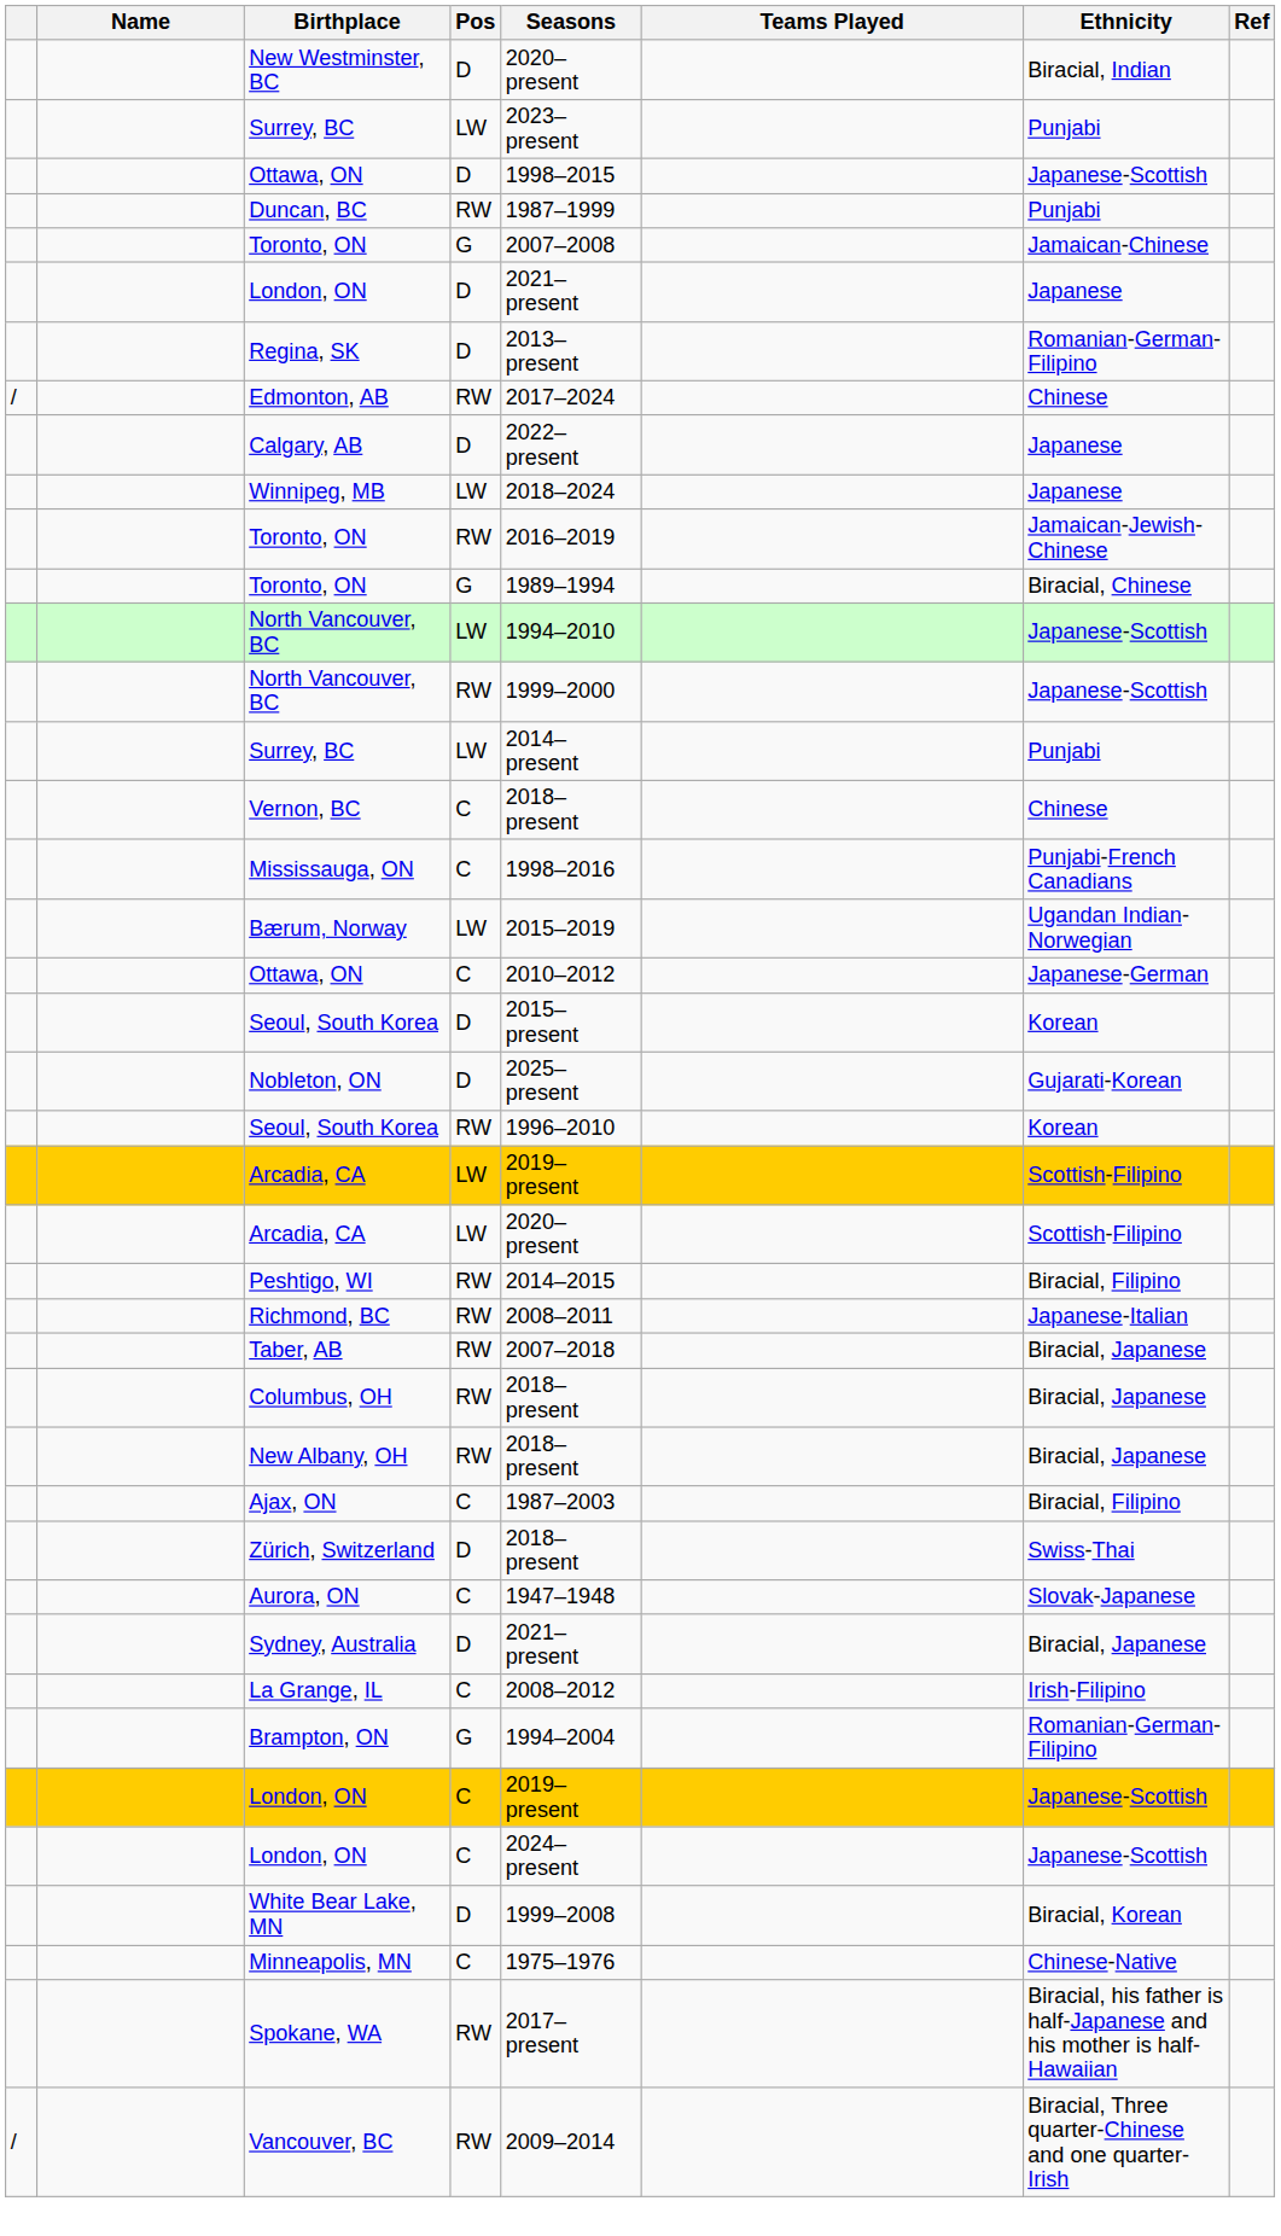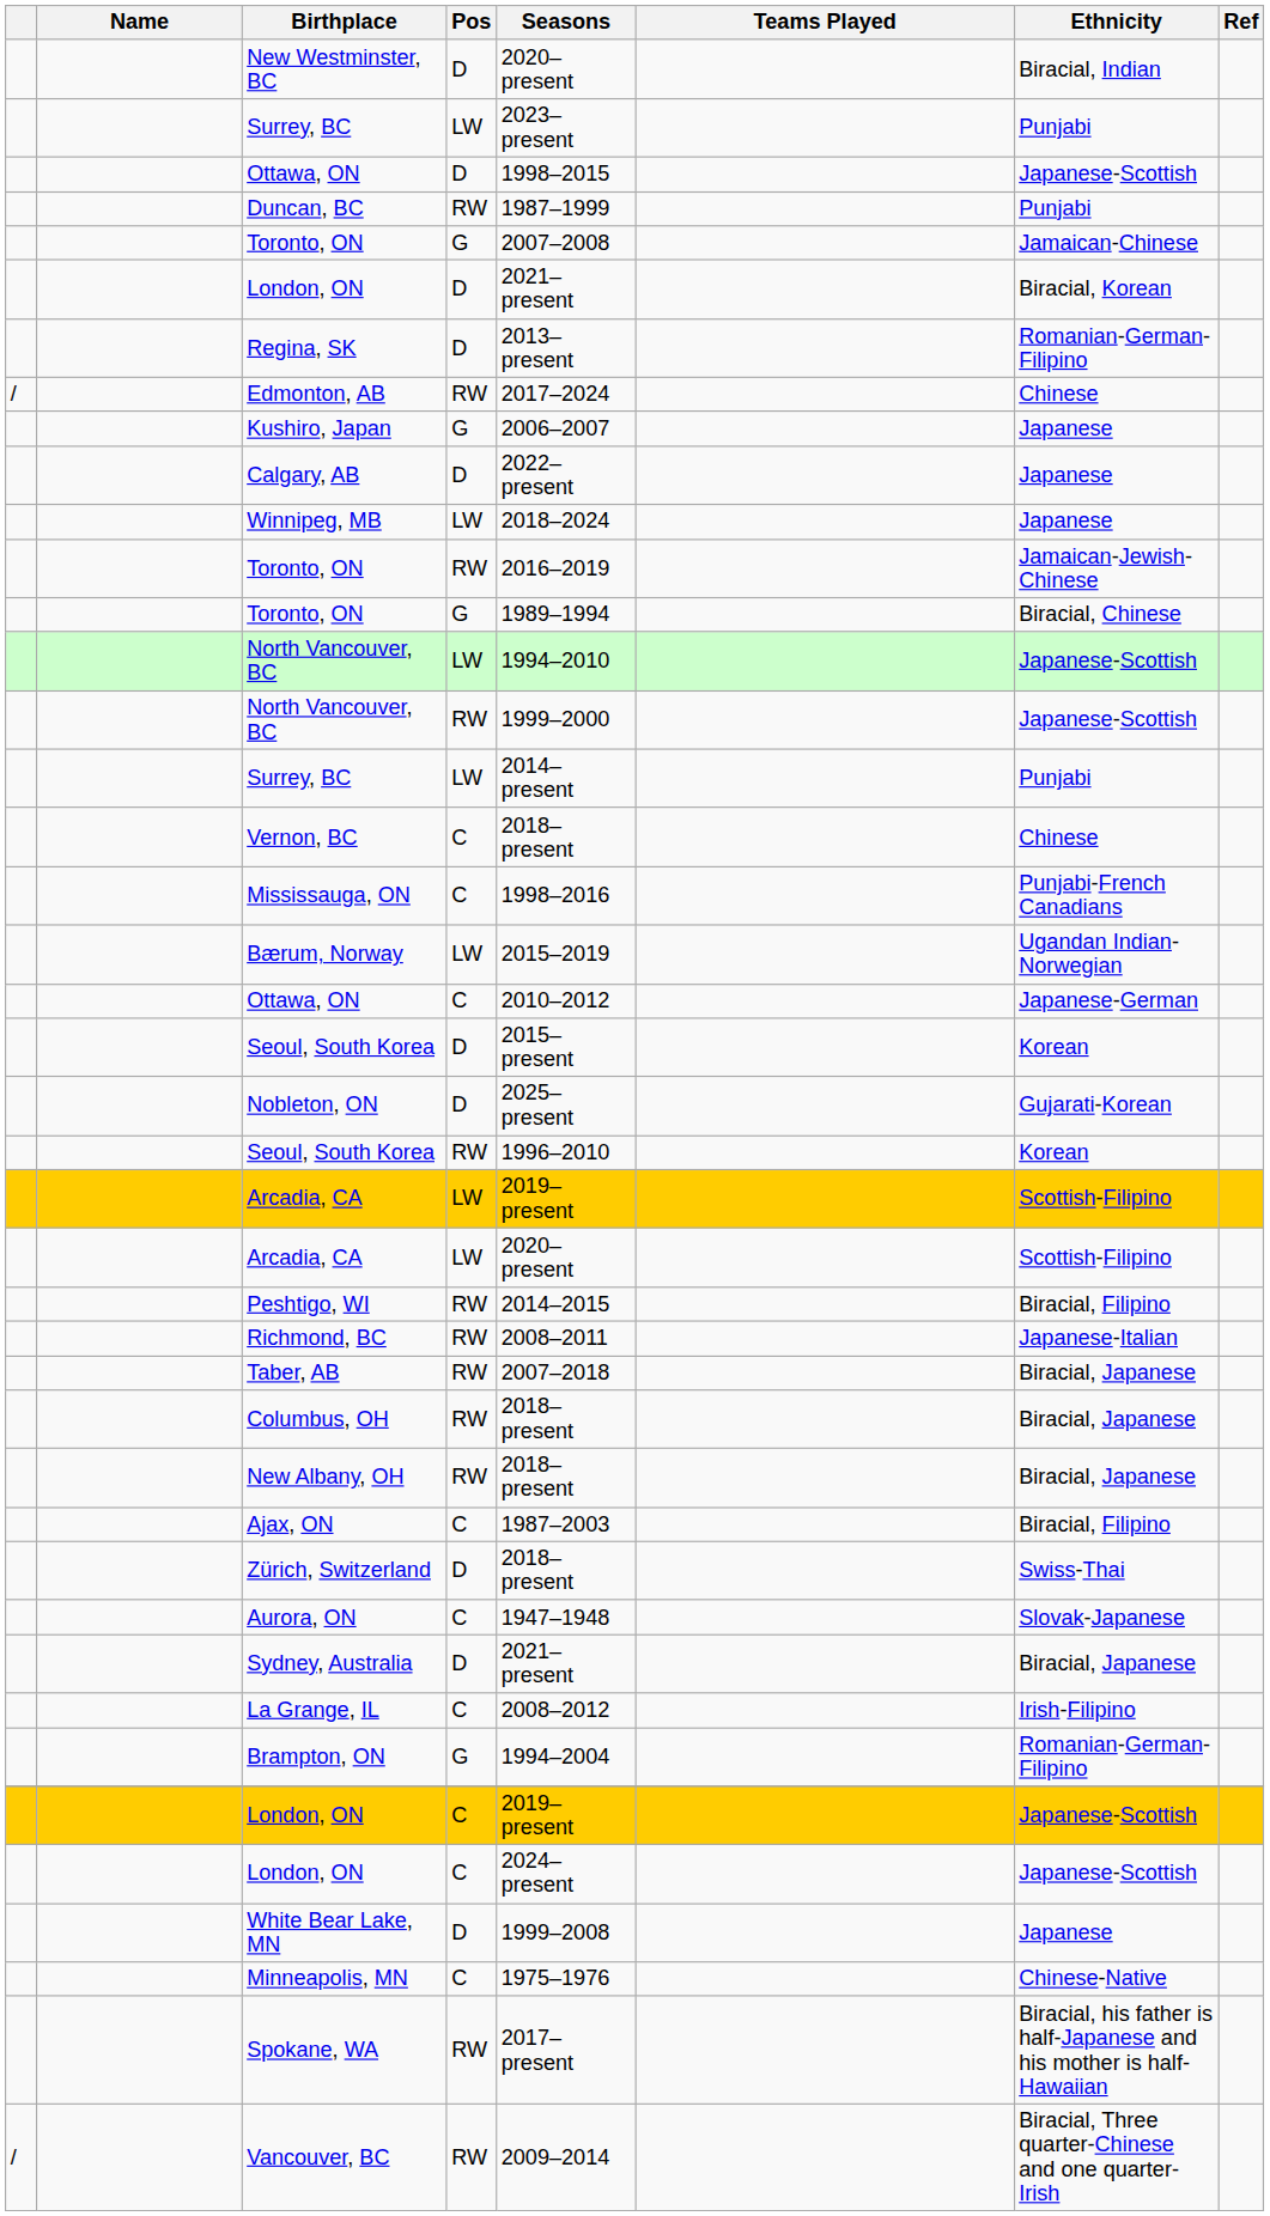 <table class="wikitable sortable">
 <tr>
 <th scope="col" style="width:1em;"></th>
 <th scope="col" style="width:9em;">Name</th>
 <th scope="col" style="width:9em;">Birthplace</th>
 <th scope="col" style="width:1em;">Pos</th>
 <th scope="col" style="width:6em;">Seasons</th>
 <th scope="col" style="width:17em;">Teams Played</th>
 <th scope="col" style="width:9em;">Ethnicity</th>
 <th scope="col" style="width:1em;">Ref</th>
 </tr>
 <tr>
 <td></td>
 <td><strong></strong></td>
 <td><a href='#'>New Westminster</a>, <a href='#'>BC</a></td>
 <td>D</td>
 <td>2020–present</td>
 <td></td>
 <td>Biracial, <a href='#'>Indian</a></td>
 <td></td>
 </tr>
 <tr>
 <td></td>
 <td><strong></strong></td>
 <td><a href='#'>Surrey</a>, <a href='#'>BC</a></td>
 <td>LW</td>
 <td>2023–present</td>
 <td></td>
 <td><a href='#'>Punjabi</a></td>
 <td></td>
 </tr>
 <tr>
 <td></td>
 <td></td>
 <td><a href='#'>Ottawa</a>, <a href='#'>ON</a></td>
 <td>D</td>
 <td>1998–2015</td>
 <td></td>
 <td><a href='#'>Japanese</a>-<a href='#'>Scottish</a></td>
 <td></td>
 </tr>
 <tr>
 <td></td>
 <td></td>
 <td><a href='#'>Duncan</a>, <a href='#'>BC</a></td>
 <td>RW</td>
 <td>1987–1999</td>
 <td></td>
 <td><a href='#'>Punjabi</a></td>
 <td></td>
 </tr>
 <tr>
 <td></td>
 <td></td>
 <td><a href='#'>Toronto</a>, <a href='#'>ON</a></td>
 <td>G</td>
 <td>2007–2008</td>
 <td></td>
 <td><a href='#'>Jamaican</a>-<a href='#'>Chinese</a></td>
 <td></td>
 </tr>
 <tr>
 <td></td>
 <td><strong></strong></td>
 <td><a href='#'>London</a>, <a href='#'>ON</a></td>
 <td>D</td>
 <td>2021–present</td>
 <td></td>
-<td><a href='#'>Japanese</a></td>
+<td>Biracial, <a href='#'>Korean</a></td>
 <td></td>
 </tr>
 <tr>
 <td></td>
 <td><strong></strong></td>
 <td><a href='#'>Regina</a>, <a href='#'>SK</a></td>
 <td>D</td>
 <td>2013–present</td>
 <td></td>
 <td><a href='#'>Romanian</a>-<a href='#'>German</a>-<a href='#'>Filipino</a></td>
 <td></td>
 </tr>
 <tr>
 <td>/</td>
 <td></td>
 <td><a href='#'>Edmonton</a>, <a href='#'>AB</a></td>
 <td>RW</td>
 <td>2017–2024</td>
 <td></td>
 <td><a href='#'>Chinese</a></td>
+<td></td>
+</tr>
+<tr>
+<td></td>
+<td></td>
+<td><a href='#'>Kushiro</a>, <a href='#'>Japan</a></td>
+<td>G</td>
+<td>2006–2007</td>
+<td></td>
+<td><a href='#'>Japanese</a></td>
 <td></td>
 </tr>
 <tr>
 <td></td>
 <td><strong></strong></td>
 <td><a href='#'>Calgary</a>, <a href='#'>AB</a></td>
 <td>D</td>
 <td>2022–present</td>
 <td></td>
 <td><a href='#'>Japanese</a></td>
 <td></td>
 </tr>
 <tr>
 <td></td>
 <td></td>
 <td><a href='#'>Winnipeg</a>, <a href='#'>MB</a></td>
 <td>LW</td>
 <td>2018–2024</td>
 <td></td>
 <td><a href='#'>Japanese</a></td>
 <td></td>
 </tr>
 <tr>
 <td></td>
 <td></td>
 <td><a href='#'>Toronto</a>, <a href='#'>ON</a></td>
 <td>RW</td>
 <td>2016–2019</td>
 <td></td>
 <td><a href='#'>Jamaican</a>-<a href='#'>Jewish</a>-<a href='#'>Chinese</a></td>
 <td></td>
 </tr>
 <tr>
 <td></td>
 <td></td>
 <td><a href='#'>Toronto</a>, <a href='#'>ON</a></td>
 <td>G</td>
 <td>1989–1994</td>
 <td></td>
 <td>Biracial, <a href='#'>Chinese</a></td>
 <td></td>
 </tr>
 <tr bgcolor="#CCFFCC">
 <td></td>
 <td></td>
 <td><a href='#'>North Vancouver</a>, <a href='#'>BC</a></td>
 <td>LW</td>
 <td>1994–2010</td>
 <td></td>
 <td><a href='#'>Japanese</a>-<a href='#'>Scottish</a></td>
 <td></td>
 </tr>
 <tr>
 <td></td>
 <td></td>
 <td><a href='#'>North Vancouver</a>, <a href='#'>BC</a></td>
 <td>RW</td>
 <td>1999–2000</td>
 <td></td>
 <td><a href='#'>Japanese</a>-<a href='#'>Scottish</a></td>
 <td></td>
 </tr>
 <tr>
 <td></td>
 <td><strong></strong></td>
 <td><a href='#'>Surrey</a>, <a href='#'>BC</a></td>
 <td>LW</td>
 <td>2014–present</td>
 <td></td>
 <td><a href='#'>Punjabi</a></td>
 <td></td>
 </tr>
 <tr>
 <td></td>
 <td></td>
 <td><a href='#'>Vernon</a>, <a href='#'>BC</a></td>
 <td>C</td>
 <td>2018–present</td>
 <td></td>
 <td><a href='#'>Chinese</a></td>
 <td></td>
 </tr>
 <tr>
 <td></td>
 <td></td>
 <td><a href='#'>Mississauga</a>, <a href='#'>ON</a></td>
 <td>C</td>
 <td>1998–2016</td>
 <td></td>
 <td><a href='#'>Punjabi</a>-<a href='#'>French Canadians</a></td>
 <td></td>
 </tr>
 <tr>
 <td></td>
 <td></td>
 <td><a href='#'>Bærum, Norway</a></td>
 <td>LW</td>
 <td>2015–2019</td>
 <td></td>
 <td><a href='#'>Ugandan Indian</a>-<a href='#'>Norwegian</a></td>
 <td></td>
 </tr>
 <tr>
 <td></td>
 <td></td>
 <td><a href='#'>Ottawa</a>, <a href='#'>ON</a></td>
 <td>C</td>
 <td>2010–2012</td>
 <td></td>
 <td><a href='#'>Japanese</a>-<a href='#'>German</a></td>
 <td></td>
 </tr>
 <tr>
 <td></td>
 <td></td>
 <td><a href='#'>Seoul</a>, <a href='#'>South Korea</a></td>
 <td>D</td>
 <td>2015–present</td>
 <td></td>
 <td><a href='#'>Korean</a></td>
 <td></td>
 </tr>
 <tr>
 <td></td>
 <td><strong></strong></td>
 <td><a href='#'>Nobleton</a>, <a href='#'>ON</a></td>
 <td>D</td>
 <td>2025–present</td>
 <td></td>
 <td><a href='#'>Gujarati</a>-<a href='#'>Korean</a></td>
 <td></td>
 </tr>
 <tr>
 <td></td>
 <td></td>
 <td><a href='#'>Seoul</a>, <a href='#'>South Korea</a></td>
 <td>RW</td>
 <td>1996–2010</td>
 <td></td>
 <td><a href='#'>Korean</a></td>
 <td></td>
 </tr>
 <tr bgcolor="#FFCC00">
 <td></td>
 <td><strong></strong></td>
 <td><a href='#'>Arcadia</a>, <a href='#'>CA</a></td>
 <td>LW</td>
 <td>2019–present</td>
 <td></td>
 <td><a href='#'>Scottish</a>-<a href='#'>Filipino</a></td>
 <td></td>
 </tr>
 <tr>
 <td></td>
 <td><strong></strong></td>
 <td><a href='#'>Arcadia</a>, <a href='#'>CA</a></td>
 <td>LW</td>
 <td>2020–present</td>
 <td></td>
 <td><a href='#'>Scottish</a>-<a href='#'>Filipino</a></td>
 <td></td>
 </tr>
 <tr>
 <td></td>
 <td></td>
 <td><a href='#'>Peshtigo</a>, <a href='#'>WI</a></td>
 <td>RW</td>
 <td>2014–2015</td>
 <td></td>
 <td>Biracial, <a href='#'>Filipino</a></td>
 <td></td>
 </tr>
 <tr>
 <td></td>
 <td></td>
 <td><a href='#'>Richmond</a>, <a href='#'>BC</a></td>
 <td>RW</td>
 <td>2008–2011</td>
 <td></td>
 <td><a href='#'>Japanese</a>-<a href='#'>Italian</a></td>
 <td></td>
 </tr>
 <tr>
 <td></td>
 <td></td>
 <td><a href='#'>Taber</a>, <a href='#'>AB</a></td>
 <td>RW</td>
 <td>2007–2018</td>
 <td></td>
 <td>Biracial, <a href='#'>Japanese</a></td>
 <td></td>
 </tr>
 <tr>
 <td></td>
 <td><strong></strong></td>
 <td><a href='#'>Columbus</a>, <a href='#'>OH</a></td>
 <td>RW</td>
 <td>2018–present</td>
 <td></td>
 <td>Biracial, <a href='#'>Japanese</a></td>
 <td></td>
 </tr>
 <tr>
 <td></td>
 <td><strong></strong></td>
 <td><a href='#'>New Albany</a>, <a href='#'>OH</a></td>
 <td>RW</td>
 <td>2018–present</td>
 <td></td>
 <td>Biracial, <a href='#'>Japanese</a></td>
 <td></td>
 </tr>
 <tr>
 <td></td>
 <td><strong></strong></td>
 <td><a href='#'>Ajax</a>, <a href='#'>ON</a></td>
 <td>C</td>
 <td>1987–2003</td>
 <td></td>
 <td>Biracial, <a href='#'>Filipino</a></td>
 <td></td>
 </tr>
 <tr>
 <td></td>
 <td><strong></strong></td>
 <td><a href='#'>Zürich</a>, <a href='#'>Switzerland</a></td>
 <td>D</td>
 <td>2018–present</td>
 <td></td>
 <td><a href='#'>Swiss</a>-<a href='#'>Thai</a></td>
 <td></td>
 </tr>
 <tr>
 <td></td>
 <td><strong></strong></td>
 <td><a href='#'>Aurora</a>, <a href='#'>ON</a></td>
 <td>C</td>
 <td>1947–1948</td>
 <td></td>
 <td><a href='#'>Slovak</a>-<a href='#'>Japanese</a></td>
 <td></td>
 </tr>
 <tr>
 <td></td>
 <td><strong></strong></td>
 <td><a href='#'>Sydney</a>, <a href='#'>Australia</a></td>
 <td>D</td>
 <td>2021–present</td>
 <td></td>
 <td>Biracial, <a href='#'>Japanese</a></td>
 <td></td>
 </tr>
 <tr>
 <td></td>
 <td></td>
 <td><a href='#'>La Grange</a>, <a href='#'>IL</a></td>
 <td>C</td>
 <td>2008–2012</td>
 <td></td>
 <td><a href='#'>Irish</a>-<a href='#'>Filipino</a></td>
 <td></td>
 </tr>
 <tr>
 <td></td>
 <td></td>
 <td><a href='#'>Brampton</a>, <a href='#'>ON</a></td>
 <td>G</td>
 <td>1994–2004</td>
 <td></td>
 <td><a href='#'>Romanian</a>-<a href='#'>German</a>-<a href='#'>Filipino</a></td>
 <td></td>
 </tr>
 <tr>
 </tr>
 <tr bgcolor="#FFCC00">
 <td></td>
 <td><strong></strong></td>
 <td><a href='#'>London</a>, <a href='#'>ON</a></td>
 <td>C</td>
 <td>2019–present</td>
 <td></td>
 <td><a href='#'>Japanese</a>-<a href='#'>Scottish</a></td>
 <td></td>
 </tr>
 <tr>
 <td></td>
 <td><strong></strong></td>
 <td><a href='#'>London</a>, <a href='#'>ON</a></td>
 <td>C</td>
 <td>2024–present</td>
 <td></td>
 <td><a href='#'>Japanese</a>-<a href='#'>Scottish</a></td>
 <td></td>
 </tr>
 <tr>
 <td></td>
 <td></td>
 <td><a href='#'>White Bear Lake</a>, <a href='#'>MN</a></td>
 <td>D</td>
 <td>1999–2008</td>
 <td></td>
-<td>Biracial, <a href='#'>Korean</a></td>
+<td><a href='#'>Japanese</a></td>
 <td></td>
 </tr>
 <tr>
 <td></td>
 <td></td>
 <td><a href='#'>Minneapolis</a>, <a href='#'>MN</a></td>
 <td>C</td>
 <td>1975–1976</td>
 <td></td>
 <td><a href='#'>Chinese</a>-<a href='#'>Native</a></td>
 <td></td>
 </tr>
 <tr>
 <td></td>
 <td><strong></strong></td>
 <td><a href='#'>Spokane</a>, <a href='#'>WA</a></td>
 <td>RW</td>
 <td>2017–present</td>
 <td></td>
 <td>Biracial, his father is half-<a href='#'>Japanese</a> and his mother is half-<a href='#'>Hawaiian</a></td>
 <td></td>
 </tr>
 <tr>
 <td>/</td>
 <td></td>
 <td><a href='#'>Vancouver</a>, <a href='#'>BC</a></td>
 <td>RW</td>
 <td>2009–2014</td>
 <td></td>
 <td>Biracial, Three quarter-<a href='#'>Chinese</a> and one quarter-<a href='#'>Irish</a></td>
 <td></td>
 </tr>
 </table>
